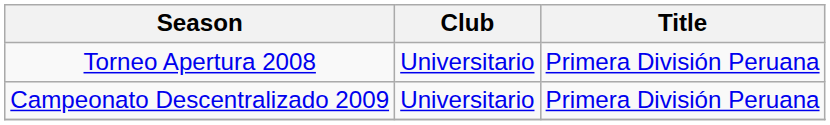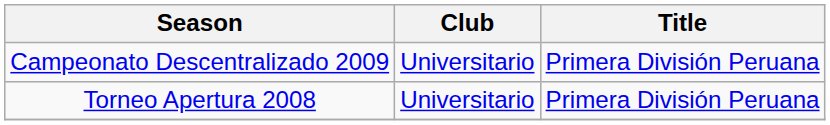 <table class="wikitable" style="text-align: center;">
 <tr>
 <th>Season</th>
 <th>Club</th>
 <th>Title</th>
 </tr>
 <tr>
-<td><a href='#'>Torneo Apertura 2008</a></td>
+<td><a href='#'>Campeonato Descentralizado 2009</a></td>
 <td><a href='#'>Universitario</a></td>
 <td><a href='#'>Primera División Peruana</a></td>
 </tr>
 <tr>
-<td><a href='#'>Campeonato Descentralizado 2009</a></td>
+<td><a href='#'>Torneo Apertura 2008</a></td>
 <td><a href='#'>Universitario</a></td>
 <td><a href='#'>Primera División Peruana</a></td>
 </tr>
 <tr>
 </tr>
 </table>
